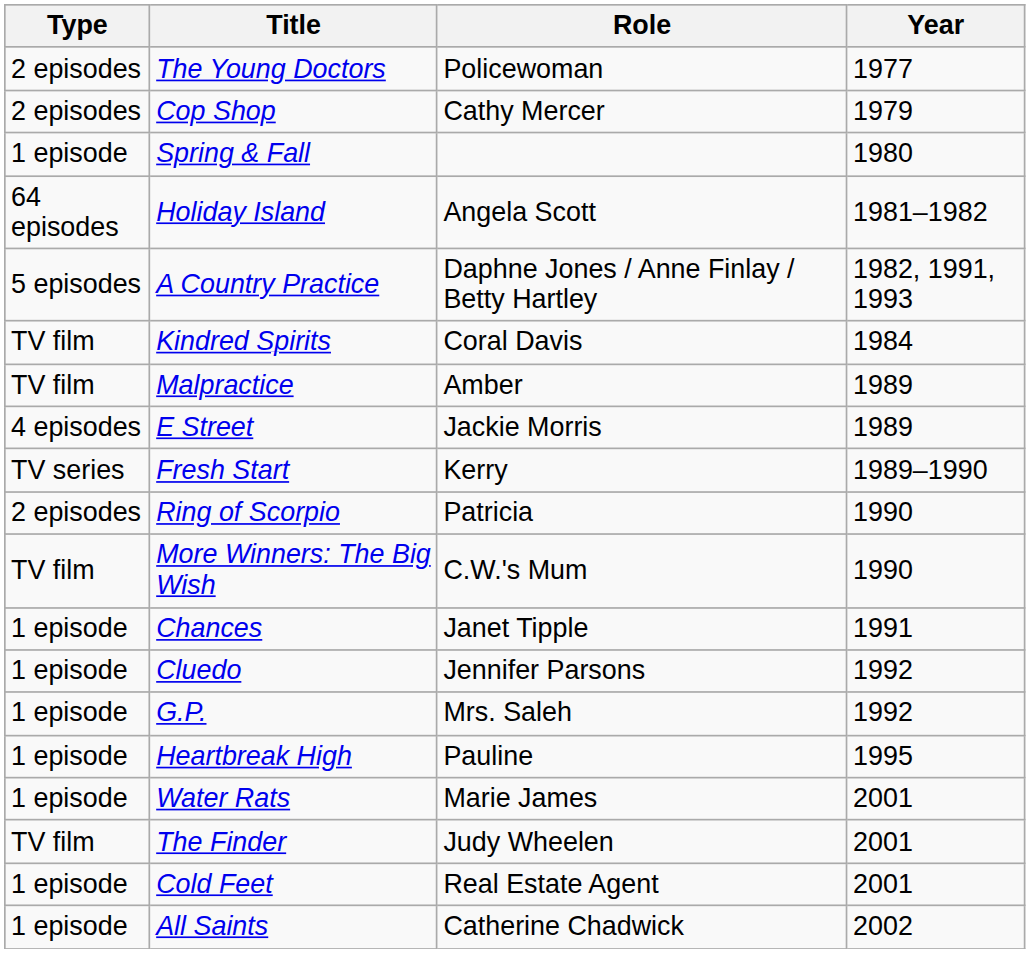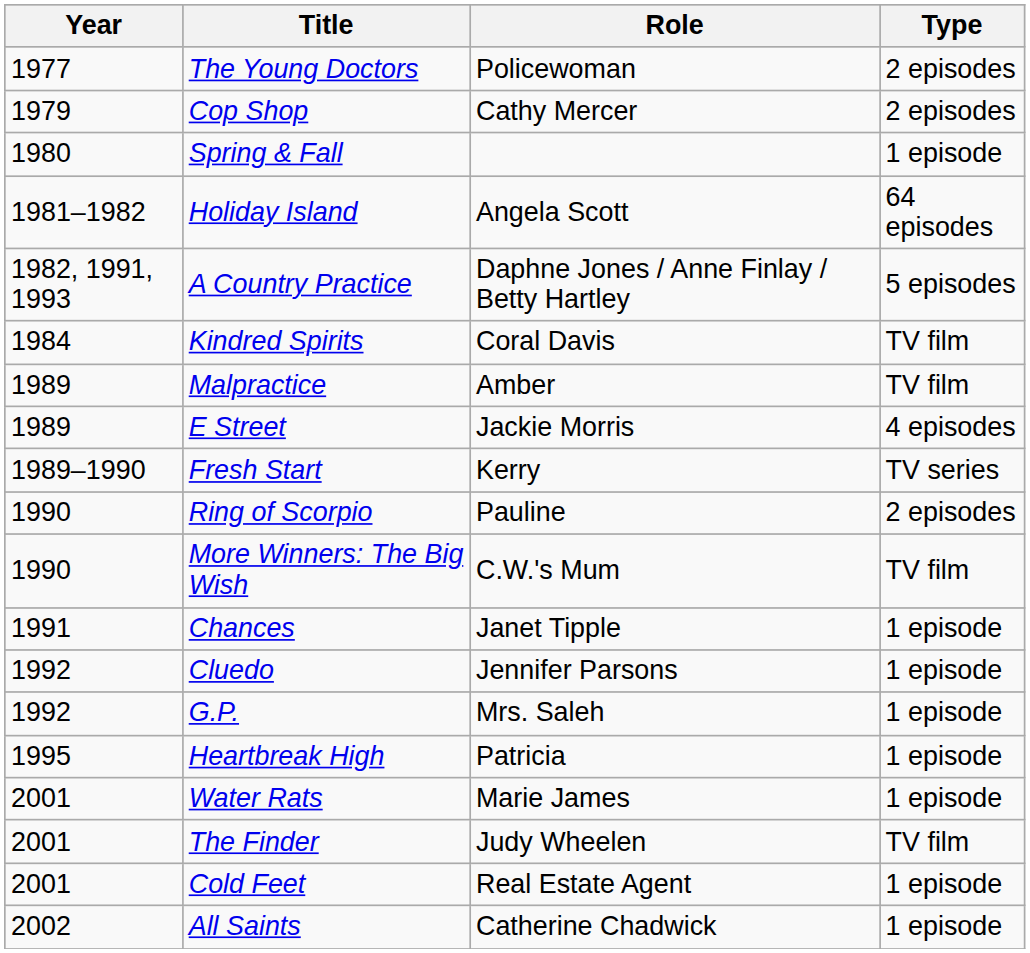 <table class="wikitable">
 <tr>
-<th>Type</th>
+<th>Year</th>
 <th>Title</th>
 <th>Role</th>
-<th>Year</th>
+<th>Type</th>
 </tr>
 <tr>
-<td>2 episodes</td>
+<td>1977</td>
 <td><em><a href='#'>The Young Doctors</a></em></td>
 <td>Policewoman</td>
-<td>1977</td>
+<td>2 episodes</td>
 </tr>
 <tr>
-<td>2 episodes</td>
+<td>1979</td>
 <td><em><a href='#'>Cop Shop</a></em></td>
 <td>Cathy Mercer</td>
-<td>1979</td>
+<td>2 episodes</td>
 </tr>
 <tr>
-<td>1 episode</td>
+<td>1980</td>
 <td><em><a href='#'>Spring & Fall</a></em></td>
 <td></td>
-<td>1980</td>
+<td>1 episode</td>
 </tr>
 <tr>
-<td>64 episodes</td>
+<td>1981–1982</td>
 <td><em><a href='#'>Holiday Island</a></em></td>
 <td>Angela Scott</td>
-<td>1981–1982</td>
+<td>64 episodes</td>
 </tr>
 <tr>
-<td>5 episodes</td>
+<td>1982, 1991, 1993</td>
 <td><em><a href='#'>A Country Practice</a></em></td>
 <td>Daphne Jones / Anne Finlay / Betty Hartley</td>
-<td>1982, 1991, 1993</td>
+<td>5 episodes</td>
 </tr>
 <tr>
-<td>TV film</td>
+<td>1984</td>
 <td><em><a href='#'>Kindred Spirits</a></em></td>
 <td>Coral Davis</td>
-<td>1984</td>
+<td>TV film</td>
 </tr>
 <tr>
-<td>TV film</td>
+<td>1989</td>
 <td><em><a href='#'>Malpractice</a></em></td>
 <td>Amber</td>
-<td>1989</td>
+<td>TV film</td>
 </tr>
 <tr>
-<td>4 episodes</td>
+<td>1989</td>
 <td><em><a href='#'>E Street</a></em></td>
 <td>Jackie Morris</td>
-<td>1989</td>
+<td>4 episodes</td>
 </tr>
 <tr>
-<td>TV series</td>
+<td>1989–1990</td>
 <td><em><a href='#'>Fresh Start</a></em></td>
 <td>Kerry</td>
-<td>1989–1990</td>
+<td>TV series</td>
 </tr>
 <tr>
+<td>1990</td>
+<td><em><a href='#'>Ring of Scorpio</a></em></td>
+<td>Pauline</td>
 <td>2 episodes</td>
-<td><em><a href='#'>Ring of Scorpio</a></em></td>
-<td>Patricia</td>
-<td>1990</td>
 </tr>
 <tr>
-<td>TV film</td>
+<td>1990</td>
 <td><em><a href='#'>More Winners: The Big Wish</a></em></td>
 <td>C.W.'s Mum</td>
-<td>1990</td>
+<td>TV film</td>
 </tr>
 <tr>
-<td>1 episode</td>
+<td>1991</td>
 <td><em><a href='#'>Chances</a></em></td>
 <td>Janet Tipple</td>
-<td>1991</td>
+<td>1 episode</td>
 </tr>
 <tr>
-<td>1 episode</td>
+<td>1992</td>
 <td><em><a href='#'>Cluedo</a></em></td>
 <td>Jennifer Parsons</td>
-<td>1992</td>
+<td>1 episode</td>
 </tr>
 <tr>
-<td>1 episode</td>
+<td>1992</td>
 <td><em><a href='#'>G.P.</a></em></td>
 <td>Mrs. Saleh</td>
-<td>1992</td>
+<td>1 episode</td>
 </tr>
 <tr>
+<td>1995</td>
+<td><em><a href='#'>Heartbreak High</a></em></td>
+<td>Patricia</td>
 <td>1 episode</td>
-<td><em><a href='#'>Heartbreak High</a></em></td>
-<td>Pauline</td>
-<td>1995</td>
 </tr>
 <tr>
-<td>1 episode</td>
+<td>2001</td>
 <td><em><a href='#'>Water Rats</a></em></td>
 <td>Marie James</td>
-<td>2001</td>
+<td>1 episode</td>
 </tr>
 <tr>
-<td>TV film</td>
+<td>2001</td>
 <td><em><a href='#'>The Finder</a></em></td>
 <td>Judy Wheelen</td>
-<td>2001</td>
+<td>TV film</td>
 </tr>
 <tr>
-<td>1 episode</td>
+<td>2001</td>
 <td><em><a href='#'>Cold Feet</a></em></td>
 <td>Real Estate Agent</td>
-<td>2001</td>
+<td>1 episode</td>
 </tr>
 <tr>
-<td>1 episode</td>
+<td>2002</td>
 <td><em><a href='#'>All Saints</a></em></td>
 <td>Catherine Chadwick</td>
-<td>2002</td>
+<td>1 episode</td>
 </tr>
 </table>
